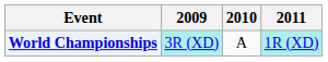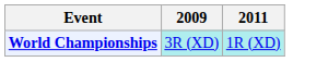 <table style='font-size: 90%; text-align:center;' class='wikitable'>
 <tr>
 <th>Event</th>
 <th>2009</th>
-<th>2010</th>
 <th>2011</th>
 </tr>
 <tr>
 <td bgcolor="#ECF2FF"; align="left"><strong><a href='#'>World Championships</a></strong></td>
 <td bgcolor=AFEEEE><a href='#'>3R (XD)</a></td>
-<td>A</td>
 <td bgcolor=AFEEEE><a href='#'>1R (XD)</a></td>
 </tr>
 </table>
